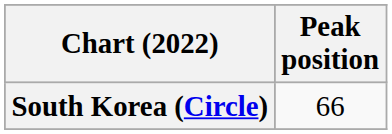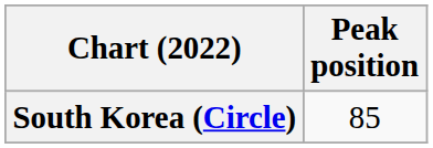 <table class="wikitable plainrowheaders" style="text-align:center">
 <tr>
 <th scope="col">Chart (2022)</th>
 <th scope="col">Peak<br>position</th>
 </tr>
 <tr>
 <th scope="row">South Korea (<a href='#'>Circle</a>)</th>
-<td>66</td>
+<td>85</td>
 </tr>
 </table>
